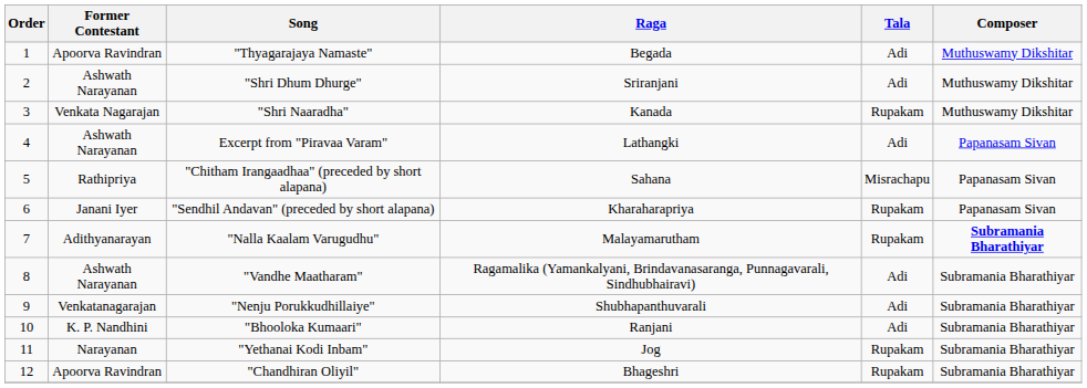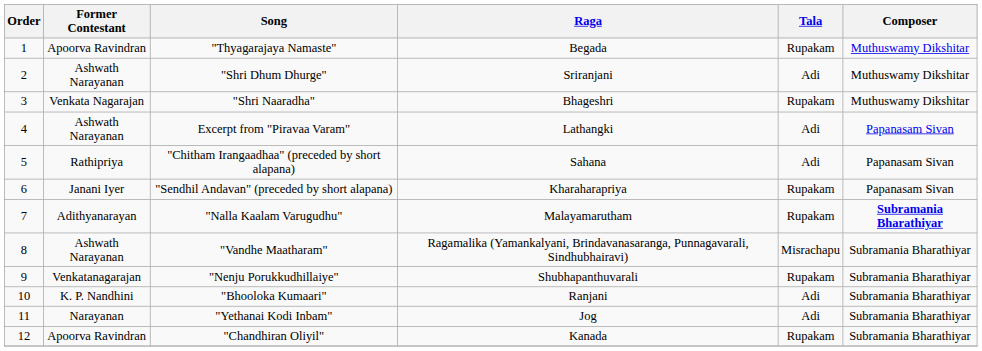 <table class="wikitable sortable" style="text-align: center; width: auto;">
 <tr style="background:lightgrey; text-align:center;">
 <th>Order</th>
 <th>Former Contestant</th>
 <th>Song</th>
 <th><a href='#'>Raga</a></th>
 <th><a href='#'>Tala</a></th>
 <th>Composer</th>
 </tr>
 <tr>
 <td>1</td>
 <td>Apoorva Ravindran</td>
 <td>"Thyagarajaya Namaste"</td>
 <td>Begada</td>
-<td>Adi</td>
+<td>Rupakam</td>
 <td><a href='#'>Muthuswamy Dikshitar</a></td>
 </tr>
 <tr>
 <td>2</td>
 <td>Ashwath Narayanan</td>
 <td>"Shri Dhum Dhurge"</td>
 <td>Sriranjani</td>
 <td>Adi</td>
 <td>Muthuswamy Dikshitar</td>
 </tr>
 <tr>
 <td>3</td>
 <td>Venkata Nagarajan</td>
 <td>"Shri Naaradha"</td>
-<td>Kanada</td>
+<td>Bhageshri</td>
 <td>Rupakam</td>
 <td>Muthuswamy Dikshitar</td>
 </tr>
 <tr>
 <td>4</td>
 <td>Ashwath Narayanan</td>
 <td>Excerpt from "Piravaa Varam"</td>
 <td>Lathangki</td>
 <td>Adi</td>
 <td><a href='#'>Papanasam Sivan</a></td>
 </tr>
 <tr>
 <td>5</td>
 <td>Rathipriya</td>
 <td>"Chitham Irangaadhaa" (preceded by short alapana)</td>
 <td>Sahana</td>
-<td>Misrachapu</td>
+<td>Adi</td>
 <td>Papanasam Sivan</td>
 </tr>
 <tr>
 <td>6</td>
 <td>Janani Iyer</td>
 <td>"Sendhil Andavan" (preceded by short alapana)</td>
 <td>Kharaharapriya</td>
 <td>Rupakam</td>
 <td>Papanasam Sivan</td>
 </tr>
 <tr>
 <td>7</td>
 <td>Adithyanarayan</td>
 <td>"Nalla Kaalam Varugudhu"</td>
 <td>Malayamarutham</td>
 <td>Rupakam</td>
 <td><strong><a href='#'>Subramania Bharathiyar</a></strong></td>
 </tr>
 <tr>
 <td>8</td>
 <td>Ashwath Narayanan</td>
 <td>"Vandhe Maatharam"</td>
 <td>Ragamalika (Yamankalyani, Brindavanasaranga, Punnagavarali, Sindhubhairavi)</td>
-<td>Adi</td>
+<td>Misrachapu</td>
 <td>Subramania Bharathiyar</td>
 </tr>
 <tr>
 <td>9</td>
 <td>Venkatanagarajan</td>
 <td>"Nenju Porukkudhillaiye"</td>
 <td>Shubhapanthuvarali</td>
-<td>Adi</td>
+<td>Rupakam</td>
 <td>Subramania Bharathiyar</td>
 </tr>
 <tr>
 <td>10</td>
 <td>K. P. Nandhini</td>
 <td>"Bhooloka Kumaari"</td>
 <td>Ranjani</td>
 <td>Adi</td>
 <td>Subramania Bharathiyar</td>
 </tr>
 <tr>
 <td>11</td>
 <td>Narayanan</td>
 <td>"Yethanai Kodi Inbam"</td>
 <td>Jog</td>
-<td>Rupakam</td>
+<td>Adi</td>
 <td>Subramania Bharathiyar</td>
 </tr>
 <tr>
 <td>12</td>
 <td>Apoorva Ravindran</td>
 <td>"Chandhiran Oliyil"</td>
-<td>Bhageshri</td>
+<td>Kanada</td>
 <td>Rupakam</td>
 <td>Subramania Bharathiyar</td>
 </tr>
 <tr>
 </tr>
 </table>
